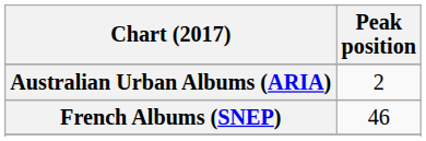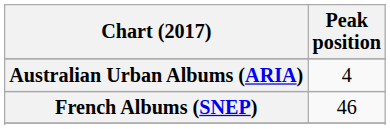 <table class="wikitable sortable plainrowheaders" style="text-align:center">
 <tr>
 <th scope="col">Chart (2017)</th>
 <th scope="col">Peak<br> position</th>
 </tr>
 <tr>
 </tr>
 <tr>
 <th scope="row">Australian Urban Albums (<a href='#'>ARIA</a>)</th>
-<td>2</td>
+<td>4</td>
 </tr>
 <tr>
 </tr>
 <tr>
 </tr>
 <tr>
 </tr>
 <tr>
 </tr>
 <tr>
 </tr>
 <tr>
 </tr>
 <tr>
 <th scope="row">French Albums (<a href='#'>SNEP</a>)</th>
 <td>46</td>
 </tr>
 <tr>
 </tr>
 <tr>
 </tr>
 <tr>
 </tr>
 <tr>
 </tr>
 <tr>
 </tr>
 <tr>
 </tr>
 <tr>
 </tr>
 <tr>
 </tr>
 </table>
